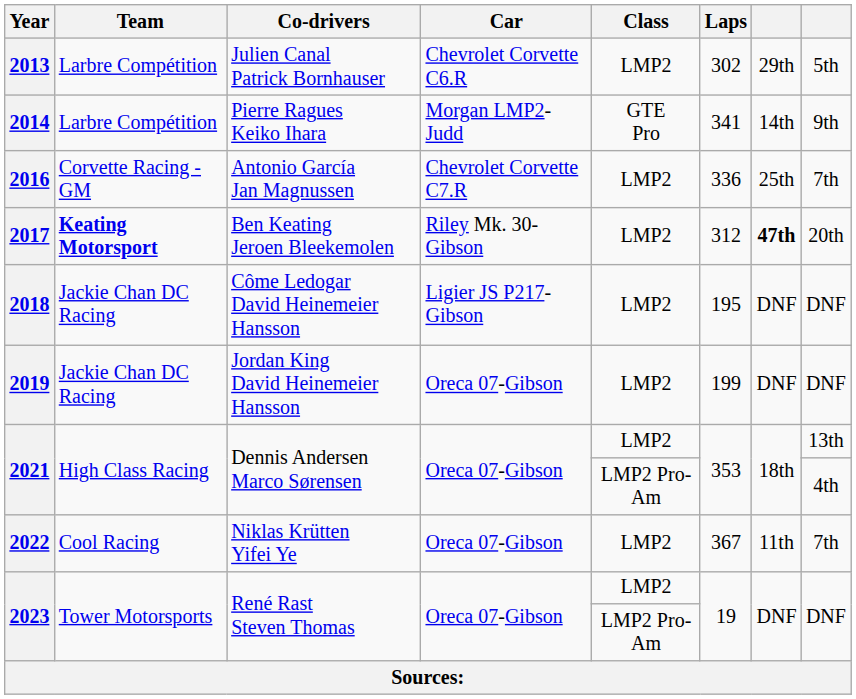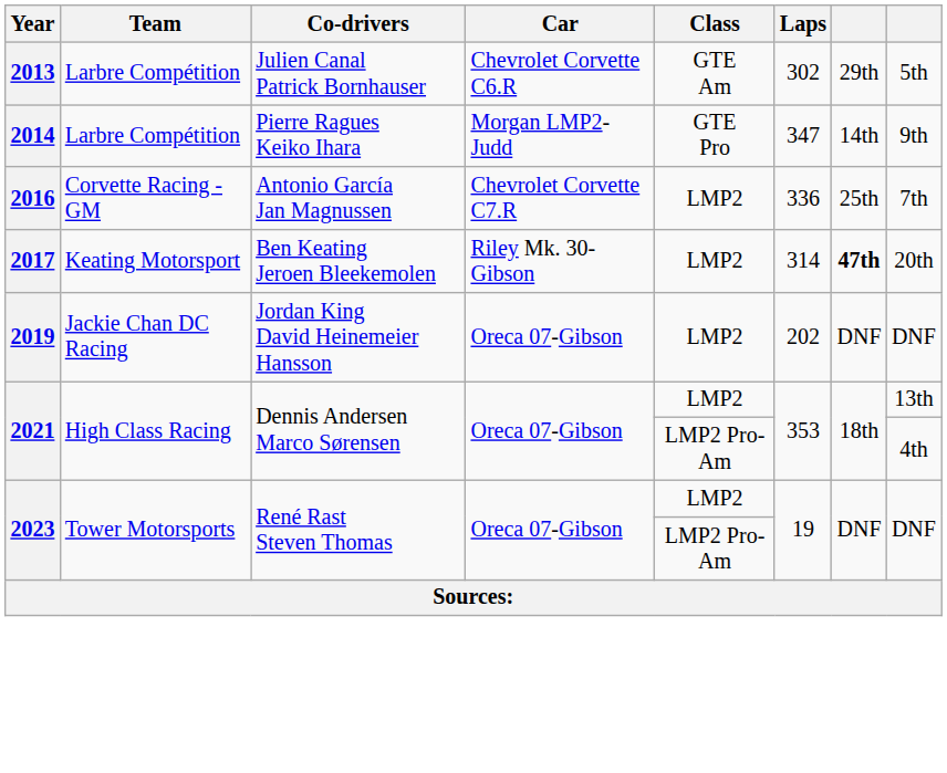 <table class="wikitable" style="text-align:center; font-size:90%">
 <tr>
 <th>Year</th>
 <th>Team</th>
 <th>Co-drivers</th>
 <th>Car</th>
 <th>Class</th>
 <th>Laps</th>
 <th></th>
 <th></th>
 </tr>
 <tr>
 <th><a href='#'>2013</a></th>
 <td align="left"> <a href='#'>Larbre Compétition</a></td>
 <td align="left"> <a href='#'>Julien Canal</a><br> <a href='#'>Patrick Bornhauser</a></td>
 <td align="left"><a href='#'>Chevrolet Corvette C6.R</a></td>
-<td>LMP2</td>
+<td>GTE<br>Am</td>
 <td>302</td>
 <td>29th</td>
 <td>5th</td>
 </tr>
 <tr>
 <th><a href='#'>2014</a></th>
 <td align="left"> <a href='#'>Larbre Compétition</a></td>
 <td align="left"> <a href='#'>Pierre Ragues</a><br> <a href='#'>Keiko Ihara</a></td>
 <td align="left"><a href='#'>Morgan LMP2</a>-<a href='#'>Judd</a></td>
 <td>GTE<br>Pro</td>
-<td>341</td>
+<td>347</td>
 <td>14th</td>
 <td>9th</td>
 </tr>
 <tr>
 <th><a href='#'>2016</a></th>
 <td align="left"> <a href='#'>Corvette Racing - GM</a></td>
 <td align="left"> <a href='#'>Antonio García</a><br> <a href='#'>Jan Magnussen</a></td>
 <td align="left"><a href='#'>Chevrolet Corvette C7.R</a></td>
 <td>LMP2</td>
 <td>336</td>
 <td>25th</td>
 <td>7th</td>
 </tr>
 <tr>
 <th><a href='#'>2017</a></th>
-<td align="left"><strong> <a href='#'>Keating Motorsport</a></strong></td>
+<td align="left"> <a href='#'>Keating Motorsport</a></td>
 <td align="left"> <a href='#'>Ben Keating</a><br> <a href='#'>Jeroen Bleekemolen</a></td>
 <td align="left"><a href='#'>Riley</a> Mk. 30-<a href='#'>Gibson</a></td>
 <td>LMP2</td>
-<td>312</td>
+<td>314</td>
 <td><strong>47th</strong></td>
 <td>20th</td>
-</tr>
-<tr>
-<th><a href='#'>2018</a></th>
-<td align="left"> <a href='#'>Jackie Chan DC Racing</a></td>
-<td align="left"> <a href='#'>Côme Ledogar</a><br> <a href='#'>David Heinemeier Hansson</a></td>
-<td align="left"><a href='#'>Ligier JS P217</a>-<a href='#'>Gibson</a></td>
-<td>LMP2</td>
-<td>195</td>
-<td>DNF</td>
-<td>DNF</td>
 </tr>
 <tr>
 <th><a href='#'>2019</a></th>
 <td align="left"> <a href='#'>Jackie Chan DC Racing</a></td>
 <td align="left"> <a href='#'>Jordan King</a><br> <a href='#'>David Heinemeier Hansson</a></td>
 <td align="left"><a href='#'>Oreca 07</a>-<a href='#'>Gibson</a></td>
 <td>LMP2</td>
-<td>199</td>
+<td>202</td>
 <td>DNF</td>
 <td>DNF</td>
 </tr>
 <tr>
 <th rowspan=2><a href='#'>2021</a></th>
 <td rowspan=2 align="left"> <a href='#'>High Class Racing</a></td>
 <td rowspan=2 align="left"> Dennis Andersen<br> <a href='#'>Marco Sørensen</a></td>
 <td rowspan=2 align="left"><a href='#'>Oreca 07</a>-<a href='#'>Gibson</a></td>
 <td>LMP2</td>
 <td rowspan=2>353</td>
 <td rowspan=2>18th</td>
 <td>13th</td>
 </tr>
 <tr>
 <td>LMP2 Pro-Am</td>
 <td>4th</td>
 </tr>
 <tr>
-<th><a href='#'>2022</a></th>
-<td align="left"> <a href='#'>Cool Racing</a></td>
-<td align="left"> <a href='#'>Niklas Krütten</a> <br> <a href='#'>Yifei Ye</a></td>
-<td align="left"><a href='#'>Oreca 07</a>-<a href='#'>Gibson</a></td>
-<td>LMP2</td>
-<td>367</td>
-<td>11th</td>
-<td>7th</td>
-</tr>
-<tr>
 <th rowspan="2"><a href='#'>2023</a></th>
 <td rowspan="2" align="left"> <a href='#'>Tower Motorsports</a></td>
 <td rowspan="2" align="left"> <a href='#'>René Rast</a><br> <a href='#'>Steven Thomas</a></td>
 <td rowspan="2" align="left"><a href='#'>Oreca 07</a>-<a href='#'>Gibson</a></td>
 <td>LMP2</td>
 <td rowspan="2">19</td>
 <td rowspan="2">DNF</td>
 <td rowspan="2">DNF</td>
 </tr>
 <tr>
 <td>LMP2 Pro-Am</td>
 </tr>
 <tr>
 <th colspan="8">Sources:</th>
 </tr>
 </table>
